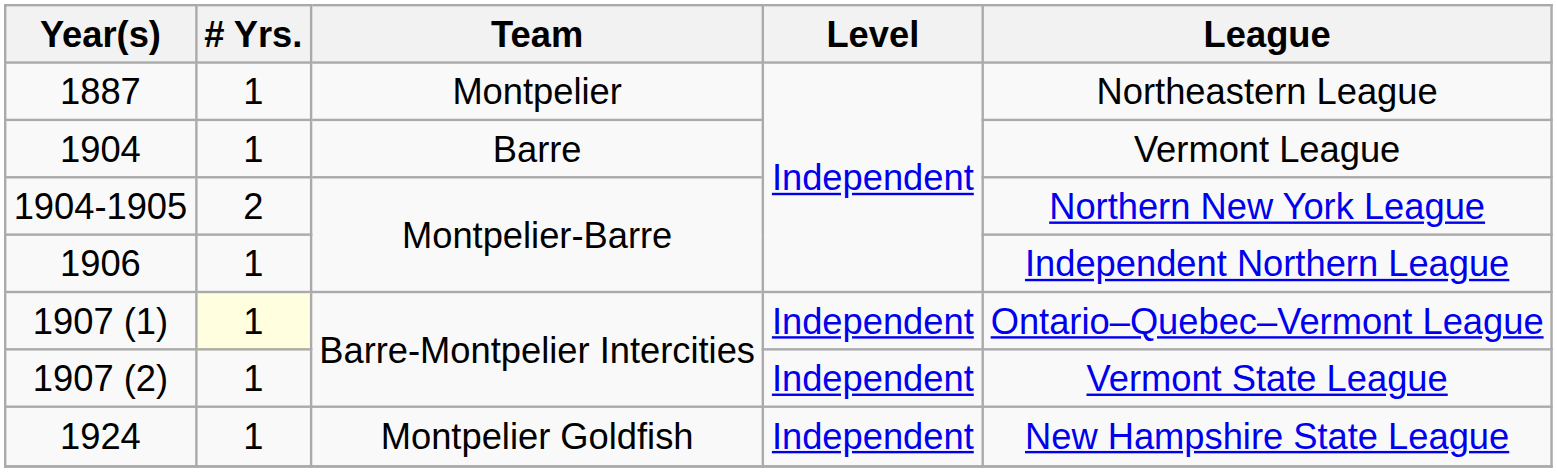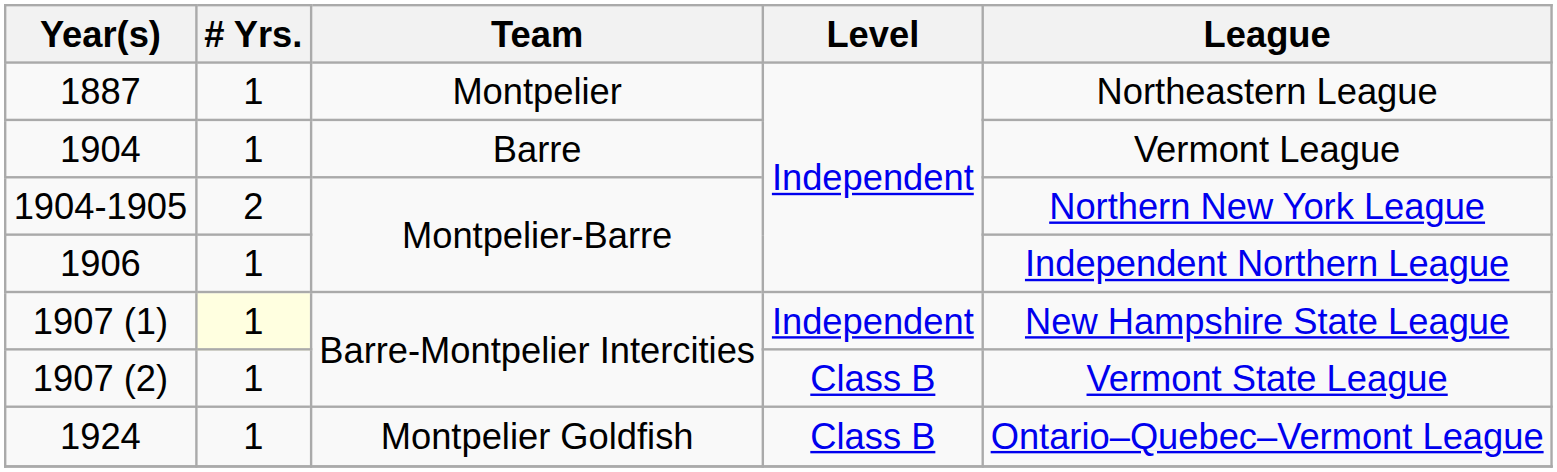 <table class="wikitable" style="text-align:center; font-size: 95%;">
 <tr>
 <th>Year(s)</th>
 <th># Yrs.</th>
 <th>Team</th>
 <th>Level</th>
 <th>League</th>
 </tr>
 <tr>
 <td>1887</td>
 <td>1</td>
 <td>Montpelier</td>
 <td rowspan=4><a href='#'>Independent</a></td>
 <td>Northeastern League</td>
 </tr>
 <tr>
 <td>1904</td>
 <td>1</td>
 <td>Barre</td>
 <td>Vermont League</td>
 </tr>
 <tr>
 <td>1904-1905</td>
 <td>2</td>
 <td rowspan=2>Montpelier-Barre</td>
 <td><a href='#'>Northern New York League</a></td>
 </tr>
 <tr>
 <td>1906</td>
 <td>1</td>
 <td><a href='#'>Independent Northern League</a></td>
 </tr>
 <tr>
 <td>1907 (1)</td>
 <td style="background: lightyellow;">1</td>
 <td rowspan=2>Barre-Montpelier Intercities</td>
 <td><a href='#'>Independent</a></td>
-<td><a href='#'>Ontario–Quebec–Vermont League</a></td>
+<td><a href='#'>New Hampshire State League</a></td>
 </tr>
 <tr>
 <td>1907 (2)</td>
 <td>1</td>
-<td><a href='#'>Independent</a></td>
+<td><a href='#'>Class B</a></td>
 <td><a href='#'>Vermont State League</a></td>
 </tr>
 <tr>
 <td>1924</td>
 <td>1</td>
 <td>Montpelier Goldfish</td>
-<td><a href='#'>Independent</a></td>
-<td><a href='#'>New Hampshire State League</a></td>
+<td><a href='#'>Class B</a></td>
+<td><a href='#'>Ontario–Quebec–Vermont League</a></td>
 </tr>
 <tr>
 </tr>
 </table>
